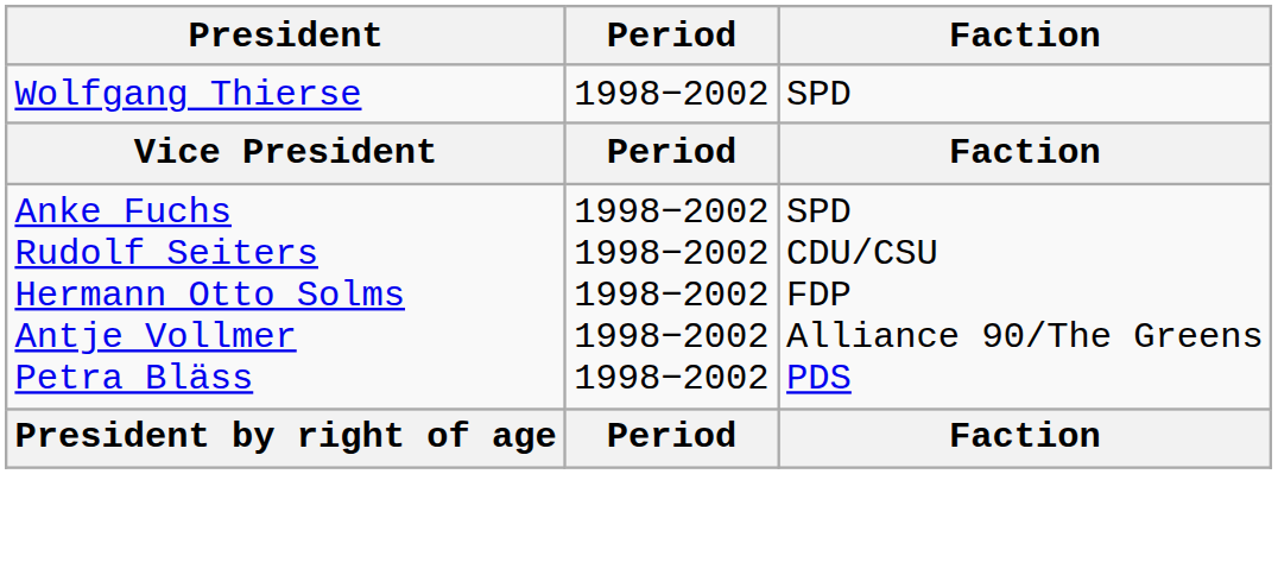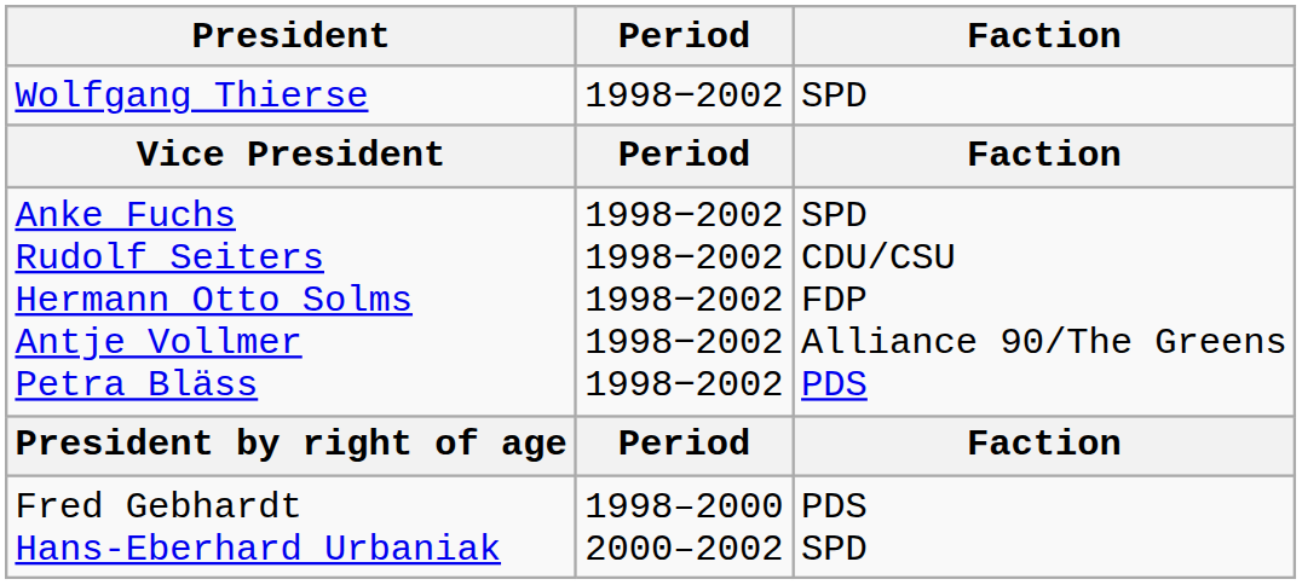 <table class="wikitable">
 <tr>
 <th>President</th>
 <th>Period</th>
 <th>Faction</th>
 </tr>
 <tr>
 <td><a href='#'>Wolfgang Thierse</a></td>
 <td>1998−2002</td>
 <td>SPD</td>
 </tr>
 <tr>
 <th>Vice President</th>
 <th>Period</th>
 <th>Faction</th>
 </tr>
 <tr>
 <td><a href='#'>Anke Fuchs</a><br><a href='#'>Rudolf Seiters</a><br><a href='#'>Hermann Otto Solms</a><br><a href='#'>Antje Vollmer</a><br><a href='#'>Petra Bläss</a></td>
 <td>1998−2002<br>1998−2002<br>1998−2002<br>1998−2002<br>1998−2002</td>
 <td>SPD<br>CDU/CSU<br>FDP<br>Alliance 90/The Greens<br><a href='#'>PDS</a></td>
 </tr>
 <tr>
 <th>President by right of age</th>
 <th>Period</th>
 <th>Faction</th>
 </tr>
+<tr>
+<td>Fred Gebhardt<br><a href='#'>Hans-Eberhard Urbaniak</a></td>
+<td>1998–2000<br>2000–2002</td>
+<td>PDS<br>SPD</td>
+</tr>
 </table>
